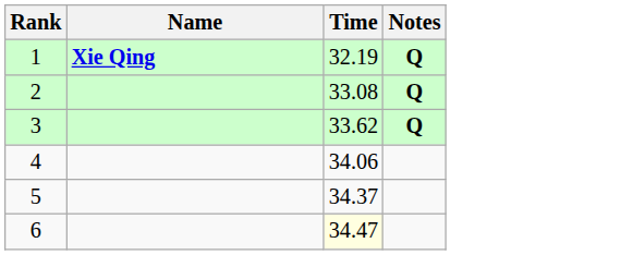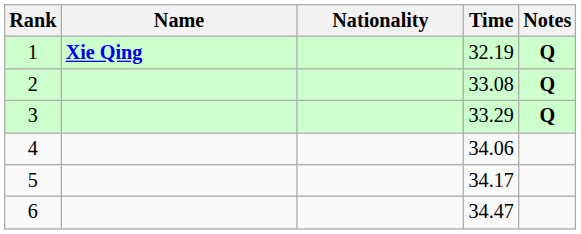 <table class="wikitable sortable" style="text-align:center">
 <tr>
 <th>Rank</th>
 <th style="width:180px">Name</th>
+<th style="width:125px">Nationality</th>
 <th>Time</th>
 <th>Notes</th>
 </tr>
 <tr style="background:#cfc;">
 <td>1</td>
 <td style="text-align:left;"><strong><a href='#'>Xie Qing</a></strong></td>
+<td style="text-align:left;"></td>
 <td>32.19</td>
 <td><strong>Q</strong></td>
 </tr>
 <tr style="background:#cfc;">
 <td>2</td>
+<td style="text-align:left;"></td>
 <td style="text-align:left;"></td>
 <td>33.08</td>
 <td><strong>Q</strong></td>
 </tr>
 <tr style="background:#cfc;">
 <td>3</td>
 <td style="text-align:left;"></td>
-<td>33.62</td>
+<td style="text-align:left;"></td>
+<td>33.29</td>
 <td><strong>Q</strong></td>
 </tr>
 <tr>
 <td>4</td>
+<td style="text-align:left;"></td>
 <td style="text-align:left;"></td>
 <td>34.06</td>
 <td></td>
 </tr>
 <tr>
 <td>5</td>
 <td style="text-align:left;"></td>
-<td>34.37</td>
+<td style="text-align:left;"></td>
+<td>34.17</td>
 <td></td>
 </tr>
 <tr>
 <td>6</td>
 <td style="text-align:left;"></td>
-<td style="background: lightyellow;">34.47</td>
+<td style="text-align:left;"></td>
+<td>34.47</td>
 <td></td>
 </tr>
 </table>
